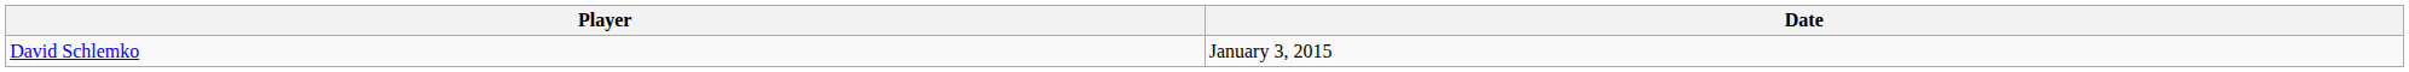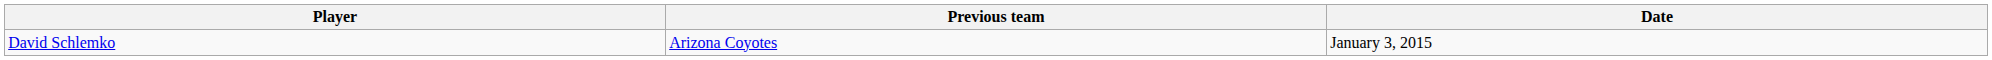 <table class="wikitable" style="width:100%;">
 <tr style="text-align:center; background:#ddd;">
 <th style="width:33%;">Player</th>
+<th style="width:33%;">Previous team</th>
 <th style="width:33%;">Date</th>
 </tr>
 <tr>
 <td><a href='#'>David Schlemko</a></td>
+<td><a href='#'>Arizona Coyotes</a></td>
 <td>January 3, 2015</td>
 </tr>
 </table>
